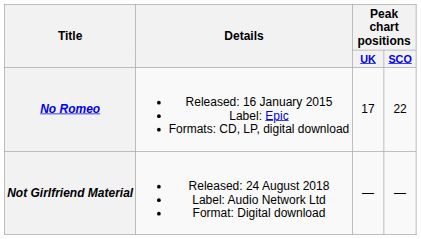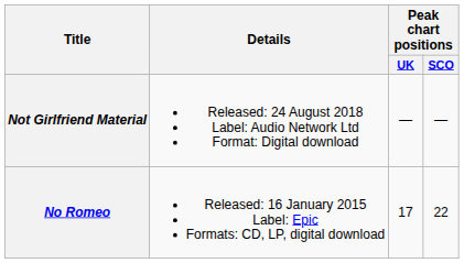 <table class="wikitable plainrowheaders" style="text-align:center;">
 <tr>
 <th scope="col" rowspan="2">Title</th>
 <th scope="col" rowspan="2">Details</th>
 <th scope="col" colspan="2">Peak chart positions</th>
 </tr>
 <tr>
 <th scope="col" style="width:2.5em;font-size:90%;"><a href='#'>UK</a><br></th>
 <th scope="col" style="width:2.5em;font-size:90%;"><a href='#'>SCO</a><br></th>
 </tr>
 <tr>
+<th scope="row"><em>Not Girlfriend Material</em></th>
+<td><br><ul><li>Released: 24 August 2018</li><li>Label: Audio Network Ltd</li><li>Format: Digital download</li></ul></td>
+<td>—</td>
+<td>—</td>
+</tr>
+<tr>
 <th scope="row"><em><a href='#'>No Romeo</a></em></th>
 <td><br><ul><li>Released: 16 January 2015</li><li>Label: <a href='#'>Epic</a></li><li>Formats: CD, LP, digital download</li></ul></td>
 <td>17</td>
 <td>22</td>
 </tr>
-<tr>
-<th scope="row"><em>Not Girlfriend Material</em></th>
-<td><br><ul><li>Released: 24 August 2018</li><li>Label: Audio Network Ltd</li><li>Format: Digital download</li></ul></td>
-<td>—</td>
-<td>—</td>
-</tr>
 </table>
